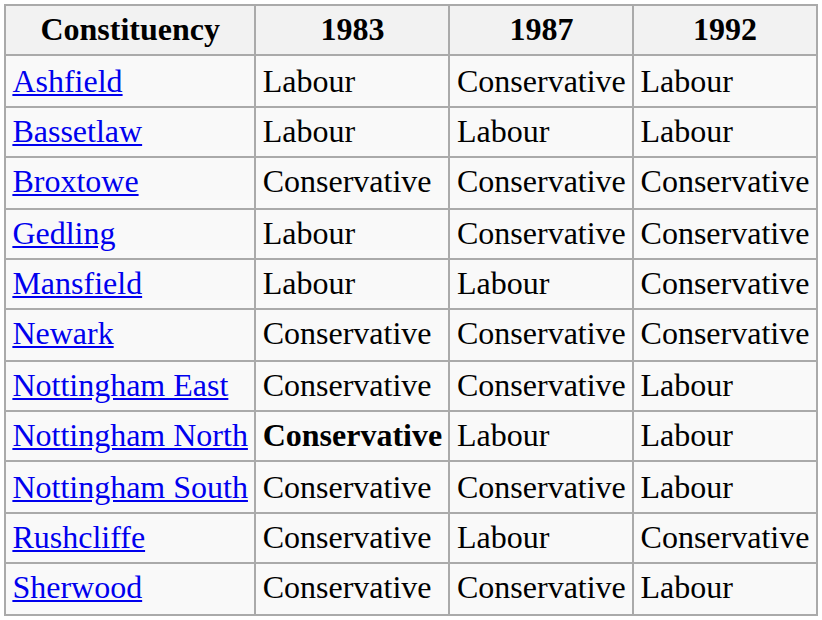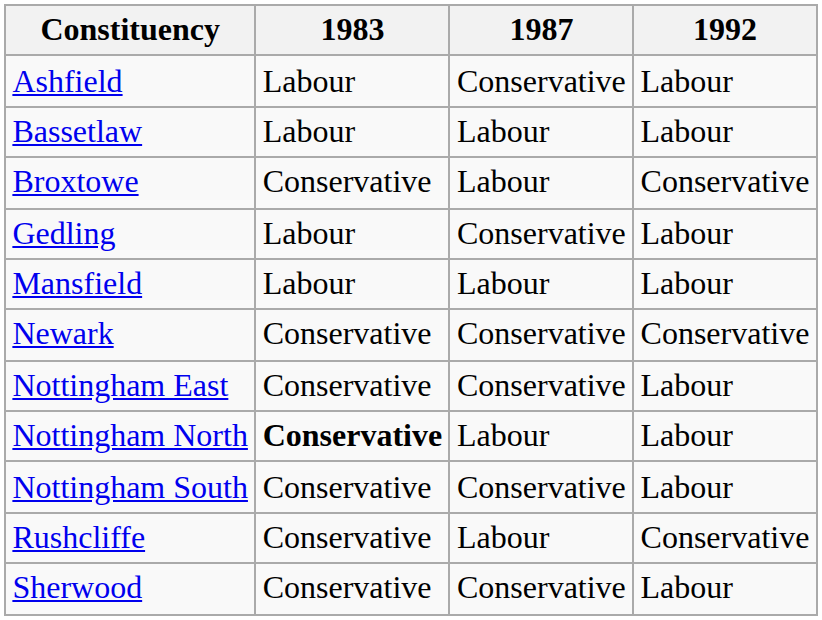 <table class="wikitable">
 <tr>
 <th>Constituency</th>
 <th>1983</th>
 <th>1987</th>
 <th>1992</th>
 </tr>
 <tr>
 <td><a href='#'>Ashfield</a></td>
 <td bgcolor=>Labour</td>
 <td bgcolor=>Conservative</td>
 <td bgcolor=>Labour</td>
 </tr>
 <tr>
 <td><a href='#'>Bassetlaw</a></td>
 <td bgcolor=>Labour</td>
 <td bgcolor=>Labour</td>
 <td bgcolor=>Labour</td>
 </tr>
 <tr>
 <td><a href='#'>Broxtowe</a></td>
 <td bgcolor=>Conservative</td>
-<td bgcolor=>Conservative</td>
+<td bgcolor=>Labour</td>
 <td bgcolor=>Conservative</td>
 </tr>
 <tr>
 <td><a href='#'>Gedling</a></td>
 <td bgcolor=>Labour</td>
 <td bgcolor=>Conservative</td>
-<td bgcolor=>Conservative</td>
+<td bgcolor=>Labour</td>
 </tr>
 <tr>
 <td><a href='#'>Mansfield</a></td>
 <td bgcolor=>Labour</td>
 <td bgcolor=>Labour</td>
-<td bgcolor=>Conservative</td>
+<td bgcolor=>Labour</td>
 </tr>
 <tr>
 <td><a href='#'>Newark</a></td>
 <td bgcolor=>Conservative</td>
 <td bgcolor=>Conservative</td>
 <td bgcolor=>Conservative</td>
 </tr>
 <tr>
 <td><a href='#'>Nottingham East</a></td>
 <td bgcolor=>Conservative</td>
 <td bgcolor=>Conservative</td>
 <td bgcolor=>Labour</td>
 </tr>
 <tr>
 <td><a href='#'>Nottingham North</a></td>
 <td bgcolor=><strong>Conservative</strong></td>
 <td bgcolor=>Labour</td>
 <td bgcolor=>Labour</td>
 </tr>
 <tr>
 <td><a href='#'>Nottingham South</a></td>
 <td bgcolor=>Conservative</td>
 <td bgcolor=>Conservative</td>
 <td bgcolor=>Labour</td>
 </tr>
 <tr>
 <td><a href='#'>Rushcliffe</a></td>
 <td bgcolor=>Conservative</td>
 <td bgcolor=>Labour</td>
 <td bgcolor=>Conservative</td>
 </tr>
 <tr>
 <td><a href='#'>Sherwood</a></td>
 <td bgcolor=>Conservative</td>
 <td bgcolor=>Conservative</td>
 <td bgcolor=>Labour</td>
 </tr>
 </table>
